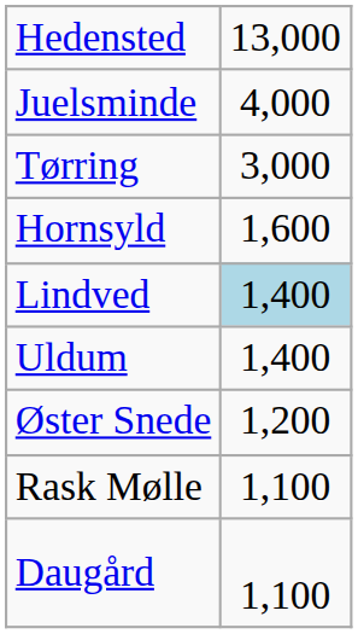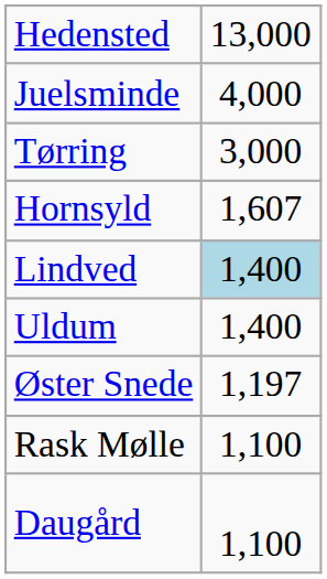 <table class="wikitable" style="margin-right:1em">
 <tr>
 <td><a href='#'>Hedensted</a></td>
 <td align="center">13,000</td>
 </tr>
 <tr>
 <td><a href='#'>Juelsminde</a></td>
 <td align="center">4,000</td>
 </tr>
 <tr>
 <td><a href='#'>Tørring</a></td>
 <td align="center">3,000</td>
 </tr>
 <tr>
 <td><a href='#'>Hornsyld</a></td>
-<td align="center">1,600</td>
+<td align="center">1,607</td>
 </tr>
 <tr>
 <td><a href='#'>Lindved</a></td>
 <td align="center" style="background: lightblue;">1,400</td>
 </tr>
 <tr>
 <td><a href='#'>Uldum</a></td>
 <td align="center">1,400</td>
 </tr>
 <tr>
 <td><a href='#'>Øster Snede</a></td>
-<td align="center">1,200</td>
+<td align="center">1,197</td>
 </tr>
 <tr>
 <td>Rask Mølle</td>
 <td align="center">1,100</td>
 </tr>
 <tr>
 <td><a href='#'>Daugård</a></td>
 <td align="center"><br>1,100</td>
 </tr>
 </table>
